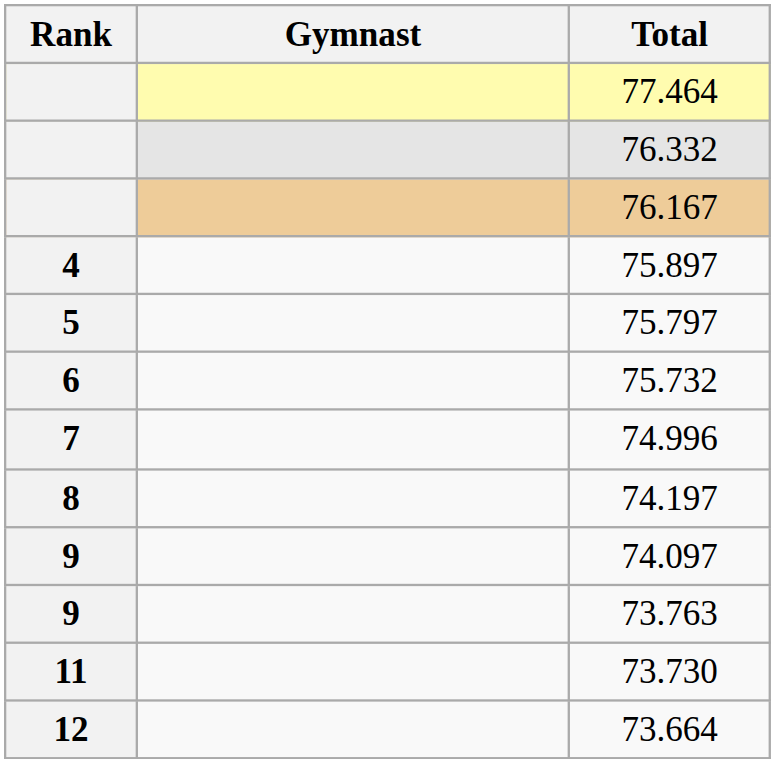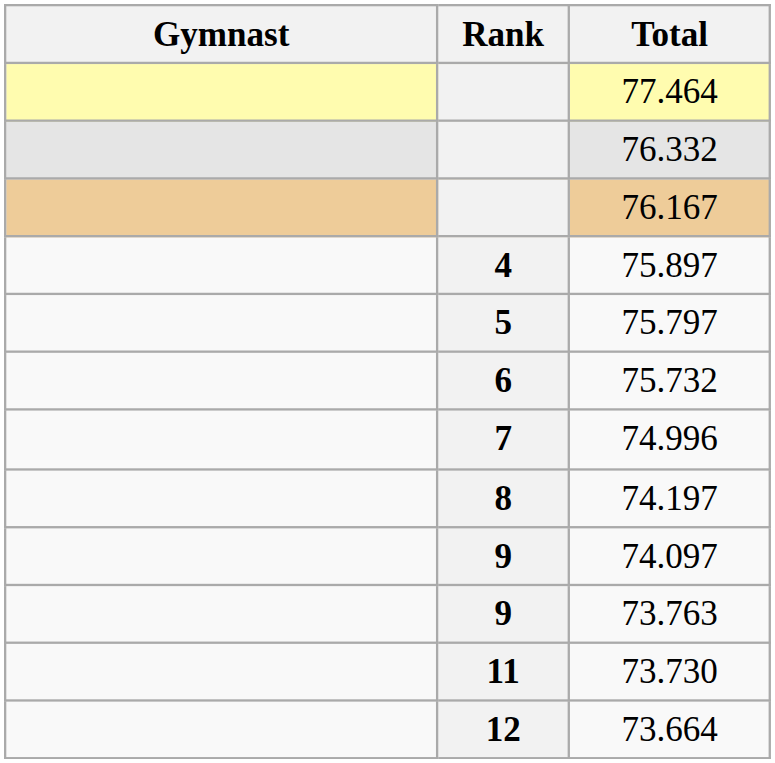 <table class="wikitable sortable" style="text-align:center; font-size:95%">
 <tr>
+<th scope="col" style="width:180px;">Gymnast</th>
 <th scope="col" style="width:50px;">Rank</th>
-<th scope="col" style="width:180px;">Gymnast</th>
 <th scope="col" style="width:80px;">Total</th>
 </tr>
 <tr style="background:#fffcaf;">
+<td style="text-align:left;"></td>
 <th scope=row style="text-align:center"></th>
-<td style="text-align:left;"></td>
 <td>77.464</td>
 </tr>
 <tr style="background:#e5e5e5;">
+<td style="text-align:left;"></td>
 <th scope=row style="text-align:center"></th>
-<td style="text-align:left;"></td>
 <td>76.332</td>
 </tr>
 <tr style="background:#ec9;">
+<td style="text-align:left;"></td>
 <th scope=row style="text-align:center"></th>
-<td style="text-align:left;"></td>
 <td>76.167</td>
 </tr>
 <tr>
+<td style="text-align:left;"></td>
 <th scope=row style="text-align:center">4</th>
-<td style="text-align:left;"></td>
 <td>75.897</td>
 </tr>
 <tr>
+<td style="text-align:left;"></td>
 <th scope=row style="text-align:center">5</th>
-<td style="text-align:left;"></td>
 <td>75.797</td>
 </tr>
 <tr>
+<td style="text-align:left;"></td>
 <th scope=row style="text-align:center">6</th>
-<td style="text-align:left;"></td>
 <td>75.732</td>
 </tr>
 <tr>
+<td style="text-align:left;"></td>
 <th scope=row style="text-align:center">7</th>
-<td style="text-align:left;"></td>
 <td>74.996</td>
 </tr>
 <tr>
+<td style="text-align:left;"></td>
 <th scope=row style="text-align:center">8</th>
-<td style="text-align:left;"></td>
 <td>74.197</td>
 </tr>
 <tr>
+<td style="text-align:left;"></td>
 <th scope=row style="text-align:center">9</th>
-<td style="text-align:left;"></td>
 <td>74.097</td>
 </tr>
 <tr>
+<td style="text-align:left;"></td>
 <th scope=row style="text-align:center">9</th>
-<td style="text-align:left;"></td>
 <td>73.763</td>
 </tr>
 <tr>
+<td style="text-align:left;"></td>
 <th scope=row style="text-align:center">11</th>
-<td style="text-align:left;"></td>
 <td>73.730</td>
 </tr>
 <tr>
+<td style="text-align:left;"></td>
 <th scope=row style="text-align:center">12</th>
-<td style="text-align:left;"></td>
 <td>73.664</td>
 </tr>
 </table>
